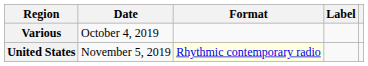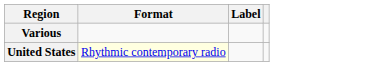 <table class="wikitable plainrowheaders">
 <tr>
 <th scope="col">Region</th>
-<th scope="col">Date</th>
 <th scope="col">Format</th>
 <th scope="col">Label</th>
 <th scope="col"></th>
 </tr>
 <tr>
 <th scope="row">Various</th>
-<td>October 4, 2019</td>
 <td></td>
 <td></td>
 <td></td>
 </tr>
 <tr>
 <th scope="row">United States</th>
-<td>November 5, 2019</td>
 <td style="background: lightyellow;"><a href='#'>Rhythmic contemporary radio</a></td>
 <td></td>
 <td></td>
 </tr>
 </table>
